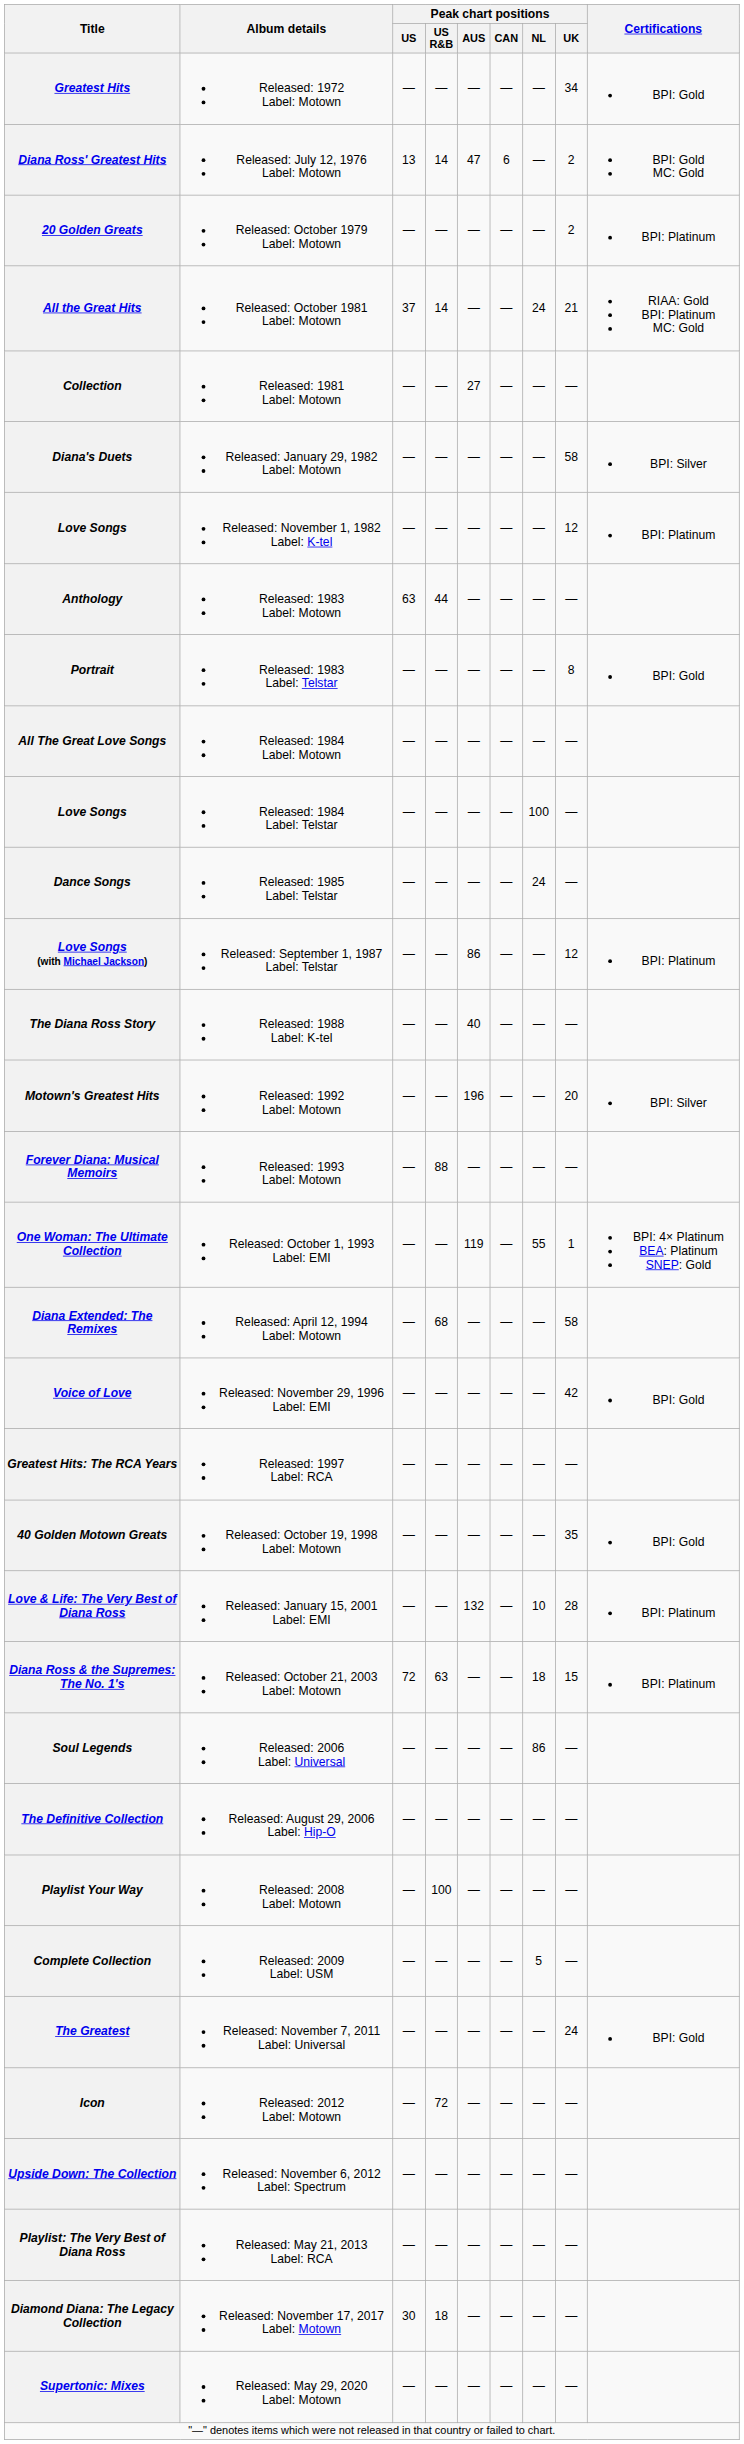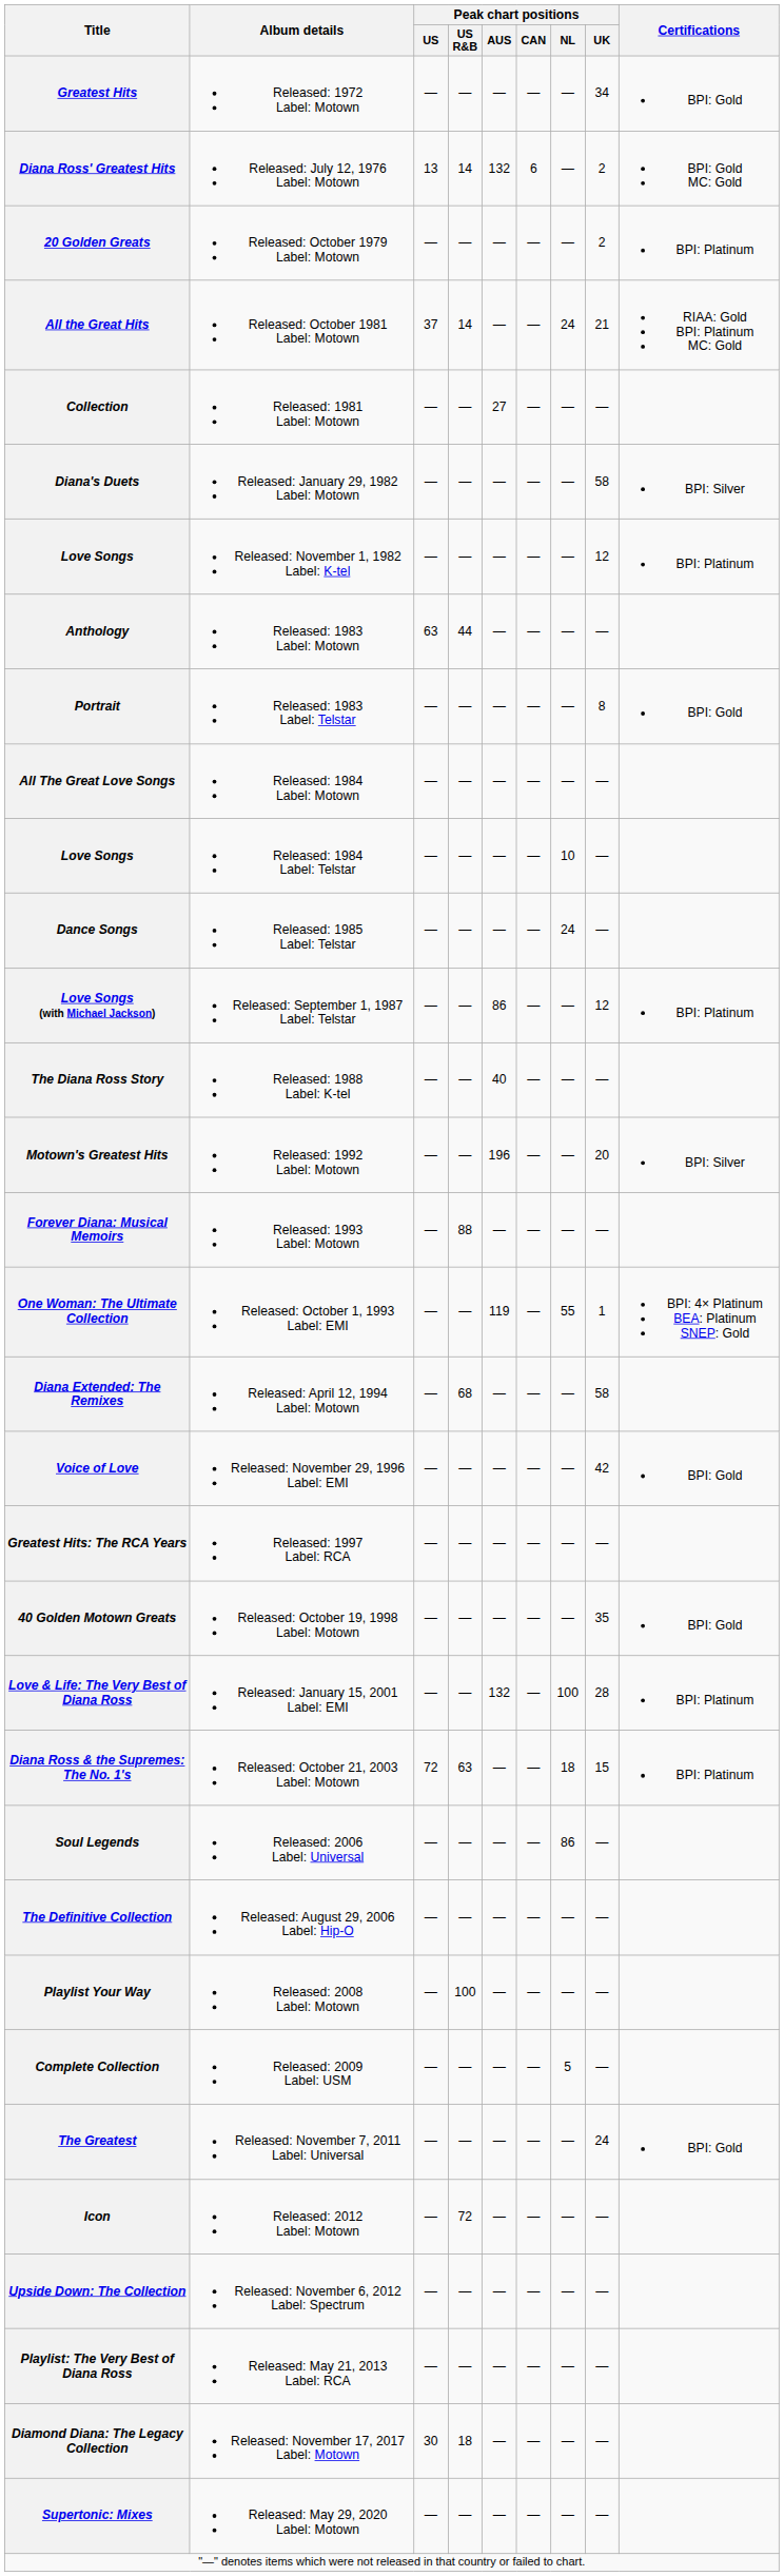 <table class="wikitable plainrowheaders" border="1" style="text-align:center">
 <tr>
 <th scope="col" rowspan="2" style="width:14em;">Title</th>
 <th scope="col" rowspan="2" style="width:17em;">Album details</th>
 <th scope="col" colspan="6">Peak chart positions</th>
 <th scope="col" rowspan="2" style="width:12em;"><a href='#'>Certifications</a></th>
 </tr>
 <tr>
 <th scope="col" style="width:2.5em;font-size:90%;">US<br></th>
 <th scope="col" style="width:2.5em;font-size:90%;">US<br>R&B<br></th>
 <th scope="col" style="width:2.5em;font-size:90%;">AUS<br></th>
 <th scope="col" style="width:2.5em;font-size:90%;">CAN<br></th>
 <th scope="col" style="width:2.5em;font-size:90%;">NL<br></th>
 <th scope="col" style="width:2.5em;font-size:90%;">UK<br></th>
 </tr>
 <tr>
 <th scope="row"><em><a href='#'>Greatest Hits</a></em></th>
 <td><br><ul><li>Released: 1972</li><li>Label: Motown</li></ul></td>
 <td>—</td>
 <td>—</td>
 <td>—</td>
 <td>—</td>
 <td>—</td>
 <td>34</td>
 <td><br><ul><li>BPI: Gold</li></ul></td>
 </tr>
 <tr>
 <th scope="row"><em><a href='#'>Diana Ross' Greatest Hits</a></em></th>
 <td><br><ul><li>Released: July 12, 1976</li><li>Label: Motown</li></ul></td>
 <td>13</td>
 <td>14</td>
-<td>47</td>
+<td>132</td>
 <td>6</td>
 <td>—</td>
 <td>2</td>
 <td><br><ul><li>BPI: Gold</li><li>MC: Gold</li></ul></td>
 </tr>
 <tr>
 <th scope="row"><em><a href='#'>20 Golden Greats</a></em></th>
 <td><br><ul><li>Released: October 1979</li><li>Label: Motown</li></ul></td>
 <td>—</td>
 <td>—</td>
 <td>—</td>
 <td>—</td>
 <td>—</td>
 <td>2</td>
 <td><br><ul><li>BPI: Platinum</li></ul></td>
 </tr>
 <tr>
 <th scope="row"><em><a href='#'>All the Great Hits</a></em></th>
 <td><br><ul><li>Released: October 1981</li><li>Label: Motown</li></ul></td>
 <td>37</td>
 <td>14</td>
 <td>—</td>
 <td>—</td>
 <td>24</td>
 <td>21</td>
 <td><br><ul><li>RIAA: Gold</li><li>BPI: Platinum</li><li>MC: Gold</li></ul></td>
 </tr>
 <tr>
 <th scope="row"><em>Collection</em></th>
 <td><br><ul><li>Released: 1981</li><li>Label: Motown</li></ul></td>
 <td>—</td>
 <td>—</td>
 <td>27</td>
 <td>—</td>
 <td>—</td>
 <td>—</td>
 <td></td>
 </tr>
 <tr>
 <th scope="row"><em>Diana's Duets</em></th>
 <td><br><ul><li>Released: January 29, 1982</li><li>Label: Motown</li></ul></td>
 <td>—</td>
 <td>—</td>
 <td>—</td>
 <td>—</td>
 <td>—</td>
 <td>58</td>
 <td><br><ul><li>BPI: Silver</li></ul></td>
 </tr>
 <tr>
 <th scope="row"><em>Love Songs</em></th>
 <td><br><ul><li>Released: November 1, 1982</li><li>Label: <a href='#'>K-tel</a></li></ul></td>
 <td>—</td>
 <td>—</td>
 <td>—</td>
 <td>—</td>
 <td>—</td>
 <td>12</td>
 <td><br><ul><li>BPI: Platinum</li></ul></td>
 </tr>
 <tr>
 <th scope="row"><em>Anthology</em></th>
 <td><br><ul><li>Released: 1983</li><li>Label: Motown</li></ul></td>
 <td>63</td>
 <td>44</td>
 <td>—</td>
 <td>—</td>
 <td>—</td>
 <td>—</td>
 <td></td>
 </tr>
 <tr>
 <th scope="row"><em>Portrait</em></th>
 <td><br><ul><li>Released: 1983</li><li>Label: <a href='#'>Telstar</a></li></ul></td>
 <td>—</td>
 <td>—</td>
 <td>—</td>
 <td>—</td>
 <td>—</td>
 <td>8</td>
 <td><br><ul><li>BPI: Gold</li></ul></td>
 </tr>
 <tr>
 <th scope="row"><em>All The Great Love Songs</em></th>
 <td><br><ul><li>Released: 1984</li><li>Label: Motown</li></ul></td>
 <td>—</td>
 <td>—</td>
 <td>—</td>
 <td>—</td>
 <td>—</td>
 <td>—</td>
 <td></td>
 </tr>
 <tr>
 <th scope="row"><em>Love Songs</em></th>
 <td><br><ul><li>Released: 1984</li><li>Label: Telstar</li></ul></td>
 <td>—</td>
 <td>—</td>
 <td>—</td>
 <td>—</td>
-<td>100</td>
+<td>10</td>
 <td>—</td>
 <td></td>
 </tr>
 <tr>
 <th scope="row"><em>Dance Songs</em></th>
 <td><br><ul><li>Released: 1985</li><li>Label: Telstar</li></ul></td>
 <td>—</td>
 <td>—</td>
 <td>—</td>
 <td>—</td>
 <td>24</td>
 <td>—</td>
 <td></td>
 </tr>
 <tr>
 <th scope="row"><em><a href='#'>Love Songs</a></em><br><small>(with <a href='#'>Michael Jackson</a>)</small></th>
 <td><br><ul><li>Released: September 1, 1987</li><li>Label: Telstar</li></ul></td>
 <td>—</td>
 <td>—</td>
 <td>86</td>
 <td>—</td>
 <td>—</td>
 <td>12</td>
 <td><br><ul><li>BPI: Platinum</li></ul></td>
 </tr>
 <tr>
 <th scope="row"><em>The Diana Ross Story</em></th>
 <td><br><ul><li>Released: 1988</li><li>Label: K-tel</li></ul></td>
 <td>—</td>
 <td>—</td>
 <td>40</td>
 <td>—</td>
 <td>—</td>
 <td>—</td>
 <td></td>
 </tr>
 <tr>
 <th scope="row"><em>Motown's Greatest Hits</em></th>
 <td><br><ul><li>Released: 1992</li><li>Label: Motown</li></ul></td>
 <td>—</td>
 <td>—</td>
 <td>196</td>
 <td>—</td>
 <td>—</td>
 <td>20</td>
 <td><br><ul><li>BPI: Silver</li></ul></td>
 </tr>
 <tr>
 <th scope="row"><em><a href='#'>Forever Diana: Musical Memoirs</a></em></th>
 <td><br><ul><li>Released: 1993</li><li>Label: Motown</li></ul></td>
 <td>—</td>
 <td>88</td>
 <td>—</td>
 <td>—</td>
 <td>—</td>
 <td>—</td>
 <td></td>
 </tr>
 <tr>
 <th scope="row"><em><a href='#'>One Woman: The Ultimate Collection</a></em></th>
 <td><br><ul><li>Released: October 1, 1993</li><li>Label: EMI</li></ul></td>
 <td>—</td>
 <td>—</td>
 <td>119</td>
 <td>—</td>
 <td>55</td>
 <td>1</td>
 <td><br><ul><li>BPI: 4× Platinum</li><li><a href='#'>BEA</a>: Platinum</li><li><a href='#'>SNEP</a>: Gold</li></ul></td>
 </tr>
 <tr>
 <th scope="row"><em><a href='#'>Diana Extended: The Remixes</a></em></th>
 <td><br><ul><li>Released: April 12, 1994</li><li>Label: Motown</li></ul></td>
 <td>—</td>
 <td>68</td>
 <td>—</td>
 <td>—</td>
 <td>—</td>
 <td>58</td>
 <td></td>
 </tr>
 <tr>
 <th scope="row"><em><a href='#'>Voice of Love</a></em></th>
 <td><br><ul><li>Released: November 29, 1996</li><li>Label: EMI</li></ul></td>
 <td>—</td>
 <td>—</td>
 <td>—</td>
 <td>—</td>
 <td>—</td>
 <td>42</td>
 <td><br><ul><li>BPI: Gold</li></ul></td>
 </tr>
 <tr>
 <th scope="row"><em>Greatest Hits: The RCA Years</em></th>
 <td><br><ul><li>Released: 1997</li><li>Label: RCA</li></ul></td>
 <td>—</td>
 <td>—</td>
 <td>—</td>
 <td>—</td>
 <td>—</td>
 <td>—</td>
 <td></td>
 </tr>
 <tr>
 <th scope="row"><em>40 Golden Motown Greats</em></th>
 <td><br><ul><li>Released: October 19, 1998</li><li>Label: Motown</li></ul></td>
 <td>—</td>
 <td>—</td>
 <td>—</td>
 <td>—</td>
 <td>—</td>
 <td>35</td>
 <td><br><ul><li>BPI: Gold</li></ul></td>
 </tr>
 <tr>
 <th scope="row"><em><a href='#'>Love & Life: The Very Best of Diana Ross</a></em></th>
 <td><br><ul><li>Released: January 15, 2001</li><li>Label: EMI</li></ul></td>
 <td>—</td>
 <td>—</td>
 <td>132</td>
 <td>—</td>
-<td>10</td>
+<td>100</td>
 <td>28</td>
 <td><br><ul><li>BPI: Platinum</li></ul></td>
 </tr>
 <tr>
 <th scope="row"><em><a href='#'>Diana Ross & the Supremes: The No. 1's</a></em></th>
 <td><br><ul><li>Released: October 21, 2003</li><li>Label: Motown</li></ul></td>
 <td>72</td>
 <td>63</td>
 <td>—</td>
 <td>—</td>
 <td>18</td>
 <td>15</td>
 <td><br><ul><li>BPI: Platinum</li></ul></td>
 </tr>
 <tr>
 <th scope="row"><em>Soul Legends</em></th>
 <td><br><ul><li>Released: 2006</li><li>Label: <a href='#'>Universal</a></li></ul></td>
 <td>—</td>
 <td>—</td>
 <td>—</td>
 <td>—</td>
 <td>86</td>
 <td>—</td>
 <td></td>
 </tr>
 <tr>
 <th scope="row"><em><a href='#'>The Definitive Collection</a></em></th>
 <td><br><ul><li>Released: August 29, 2006</li><li>Label: <a href='#'>Hip-O</a></li></ul></td>
 <td>—</td>
 <td>—</td>
 <td>—</td>
 <td>—</td>
 <td>—</td>
 <td>—</td>
 <td></td>
 </tr>
 <tr>
 <th scope="row"><em>Playlist Your Way</em></th>
 <td><br><ul><li>Released: 2008</li><li>Label: Motown</li></ul></td>
 <td>—</td>
 <td>100</td>
 <td>—</td>
 <td>—</td>
 <td>—</td>
 <td>—</td>
 <td></td>
 </tr>
 <tr>
 <th scope="row"><em>Complete Collection</em></th>
 <td><br><ul><li>Released: 2009</li><li>Label: USM</li></ul></td>
 <td>—</td>
 <td>—</td>
 <td>—</td>
 <td>—</td>
 <td>5</td>
 <td>—</td>
 <td></td>
 </tr>
 <tr>
 <th scope="row"><em><a href='#'>The Greatest</a></em></th>
 <td><br><ul><li>Released: November 7, 2011</li><li>Label: Universal</li></ul></td>
 <td>—</td>
 <td>—</td>
 <td>—</td>
 <td>—</td>
 <td>—</td>
 <td>24</td>
 <td><br><ul><li>BPI: Gold</li></ul></td>
 </tr>
 <tr>
 <th scope="row"><em>Icon</em></th>
 <td><br><ul><li>Released: 2012</li><li>Label: Motown</li></ul></td>
 <td>—</td>
 <td>72</td>
 <td>—</td>
 <td>—</td>
 <td>—</td>
 <td>—</td>
 <td></td>
 </tr>
 <tr>
 <th scope="row"><em><a href='#'>Upside Down: The Collection</a></em></th>
 <td><br><ul><li>Released: November 6, 2012</li><li>Label: Spectrum</li></ul></td>
 <td>—</td>
 <td>—</td>
 <td>—</td>
 <td>—</td>
 <td>—</td>
 <td>—</td>
 <td></td>
 </tr>
 <tr>
 <th scope="row"><em>Playlist: The Very Best of Diana Ross</em></th>
 <td><br><ul><li>Released: May 21, 2013</li><li>Label: RCA</li></ul></td>
 <td>—</td>
 <td>—</td>
 <td>—</td>
 <td>—</td>
 <td>—</td>
 <td>—</td>
 <td></td>
 </tr>
 <tr>
 <th scope="row"><em>Diamond Diana: The Legacy Collection</em></th>
 <td><br><ul><li>Released: November 17, 2017</li><li>Label: <a href='#'>Motown</a></li></ul></td>
 <td>30</td>
 <td>18</td>
 <td>—</td>
 <td>—</td>
 <td>—</td>
 <td>—</td>
 <td></td>
 </tr>
 <tr>
 <th scope="row"><em><a href='#'>Supertonic: Mixes</a></em></th>
 <td><br><ul><li>Released: May 29, 2020</li><li>Label: Motown</li></ul></td>
 <td>—</td>
 <td>—</td>
 <td>—</td>
 <td>—</td>
 <td>—</td>
 <td>—</td>
 <td></td>
 </tr>
 <tr>
 <td colspan="9" align="center" style="font-size:90%;">"—" denotes items which were not released in that country or failed to chart.</td>
 </tr>
 </table>
